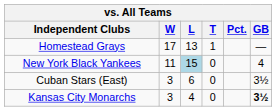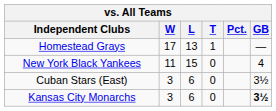 <table class="wikitable" width="400em" style="text-align:center;">
 <tr>
 <th colspan="6">vs. All Teams</th>
 </tr>
 <tr>
 <th width="58%">Independent Clubs</th>
 <th width="8%"><a href='#'>W</a></th>
 <th width="8%"><a href='#'>L</a></th>
 <th width="8%"><a href='#'>T</a></th>
 <th width="10%"><a href='#'>Pct.</a></th>
 <th width="8%"><a href='#'>GB</a></th>
 </tr>
 <tr>
 <td><a href='#'>Homestead Grays</a></td>
 <td>17</td>
 <td>13</td>
 <td>1</td>
 <td></td>
 <td>—</td>
 </tr>
 <tr>
 <td><a href='#'>New York Black Yankees</a></td>
 <td>11</td>
-<td style="background: lightblue;">15</td>
+<td>15</td>
 <td>0</td>
 <td></td>
 <td>4</td>
 </tr>
 <tr>
 <td>Cuban Stars (East)</td>
 <td>3</td>
 <td>6</td>
 <td>0</td>
 <td></td>
 <td>3½</td>
 </tr>
 <tr>
 <td><a href='#'>Kansas City Monarchs</a></td>
 <td>3</td>
-<td>4</td>
+<td>6</td>
 <td>0</td>
 <td></td>
 <td><strong>3½</strong></td>
 </tr>
 </table>
